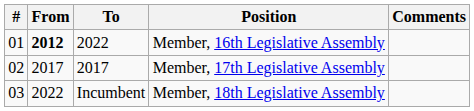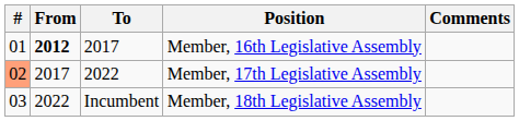 <table class="wikitable  sortable">
 <tr>
 <th>#</th>
 <th>From</th>
 <th>To</th>
 <th>Position</th>
 <th>Comments</th>
 </tr>
 <tr>
 <td>01</td>
 <td><strong>2012</strong></td>
-<td>2022</td>
+<td>2017</td>
 <td>Member, <a href='#'>16th Legislative Assembly</a></td>
 <td></td>
 </tr>
 <tr>
-<td>02</td>
+<td style="background: lightsalmon;">02</td>
 <td>2017</td>
-<td>2017</td>
+<td>2022</td>
 <td>Member, <a href='#'>17th Legislative Assembly</a></td>
 <td></td>
 </tr>
 <tr>
 <td>03</td>
 <td>2022</td>
 <td>Incumbent</td>
 <td>Member, <a href='#'>18th Legislative Assembly</a></td>
 <td></td>
 </tr>
 <tr>
 </tr>
 </table>
